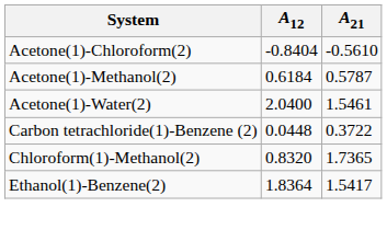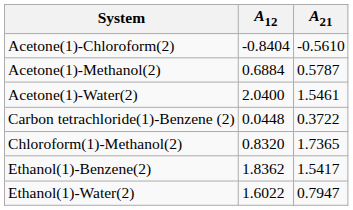 <table class="wikitable">
 <tr>
 <th>System</th>
 <th><em>A</em><sub>12</sub></th>
 <th><em>A</em><sub>21</sub></th>
 </tr>
 <tr>
 <td>Acetone(1)-Chloroform(2)</td>
 <td>-0.8404</td>
 <td>-0.5610</td>
 </tr>
 <tr>
 <td>Acetone(1)-Methanol(2)</td>
-<td>0.6184</td>
+<td>0.6884</td>
 <td>0.5787</td>
 </tr>
 <tr>
 <td>Acetone(1)-Water(2)</td>
 <td>2.0400</td>
 <td>1.5461</td>
 </tr>
 <tr>
 <td>Carbon tetrachloride(1)-Benzene (2)</td>
 <td>0.0448</td>
 <td>0.3722</td>
 </tr>
 <tr>
 <td>Chloroform(1)-Methanol(2)</td>
 <td>0.8320</td>
 <td>1.7365</td>
 </tr>
 <tr>
 <td>Ethanol(1)-Benzene(2)</td>
-<td>1.8364</td>
+<td>1.8362</td>
 <td>1.5417</td>
 </tr>
+<tr>
+<td>Ethanol(1)-Water(2)</td>
+<td>1.6022</td>
+<td>0.7947</td>
+</tr>
 </table>
